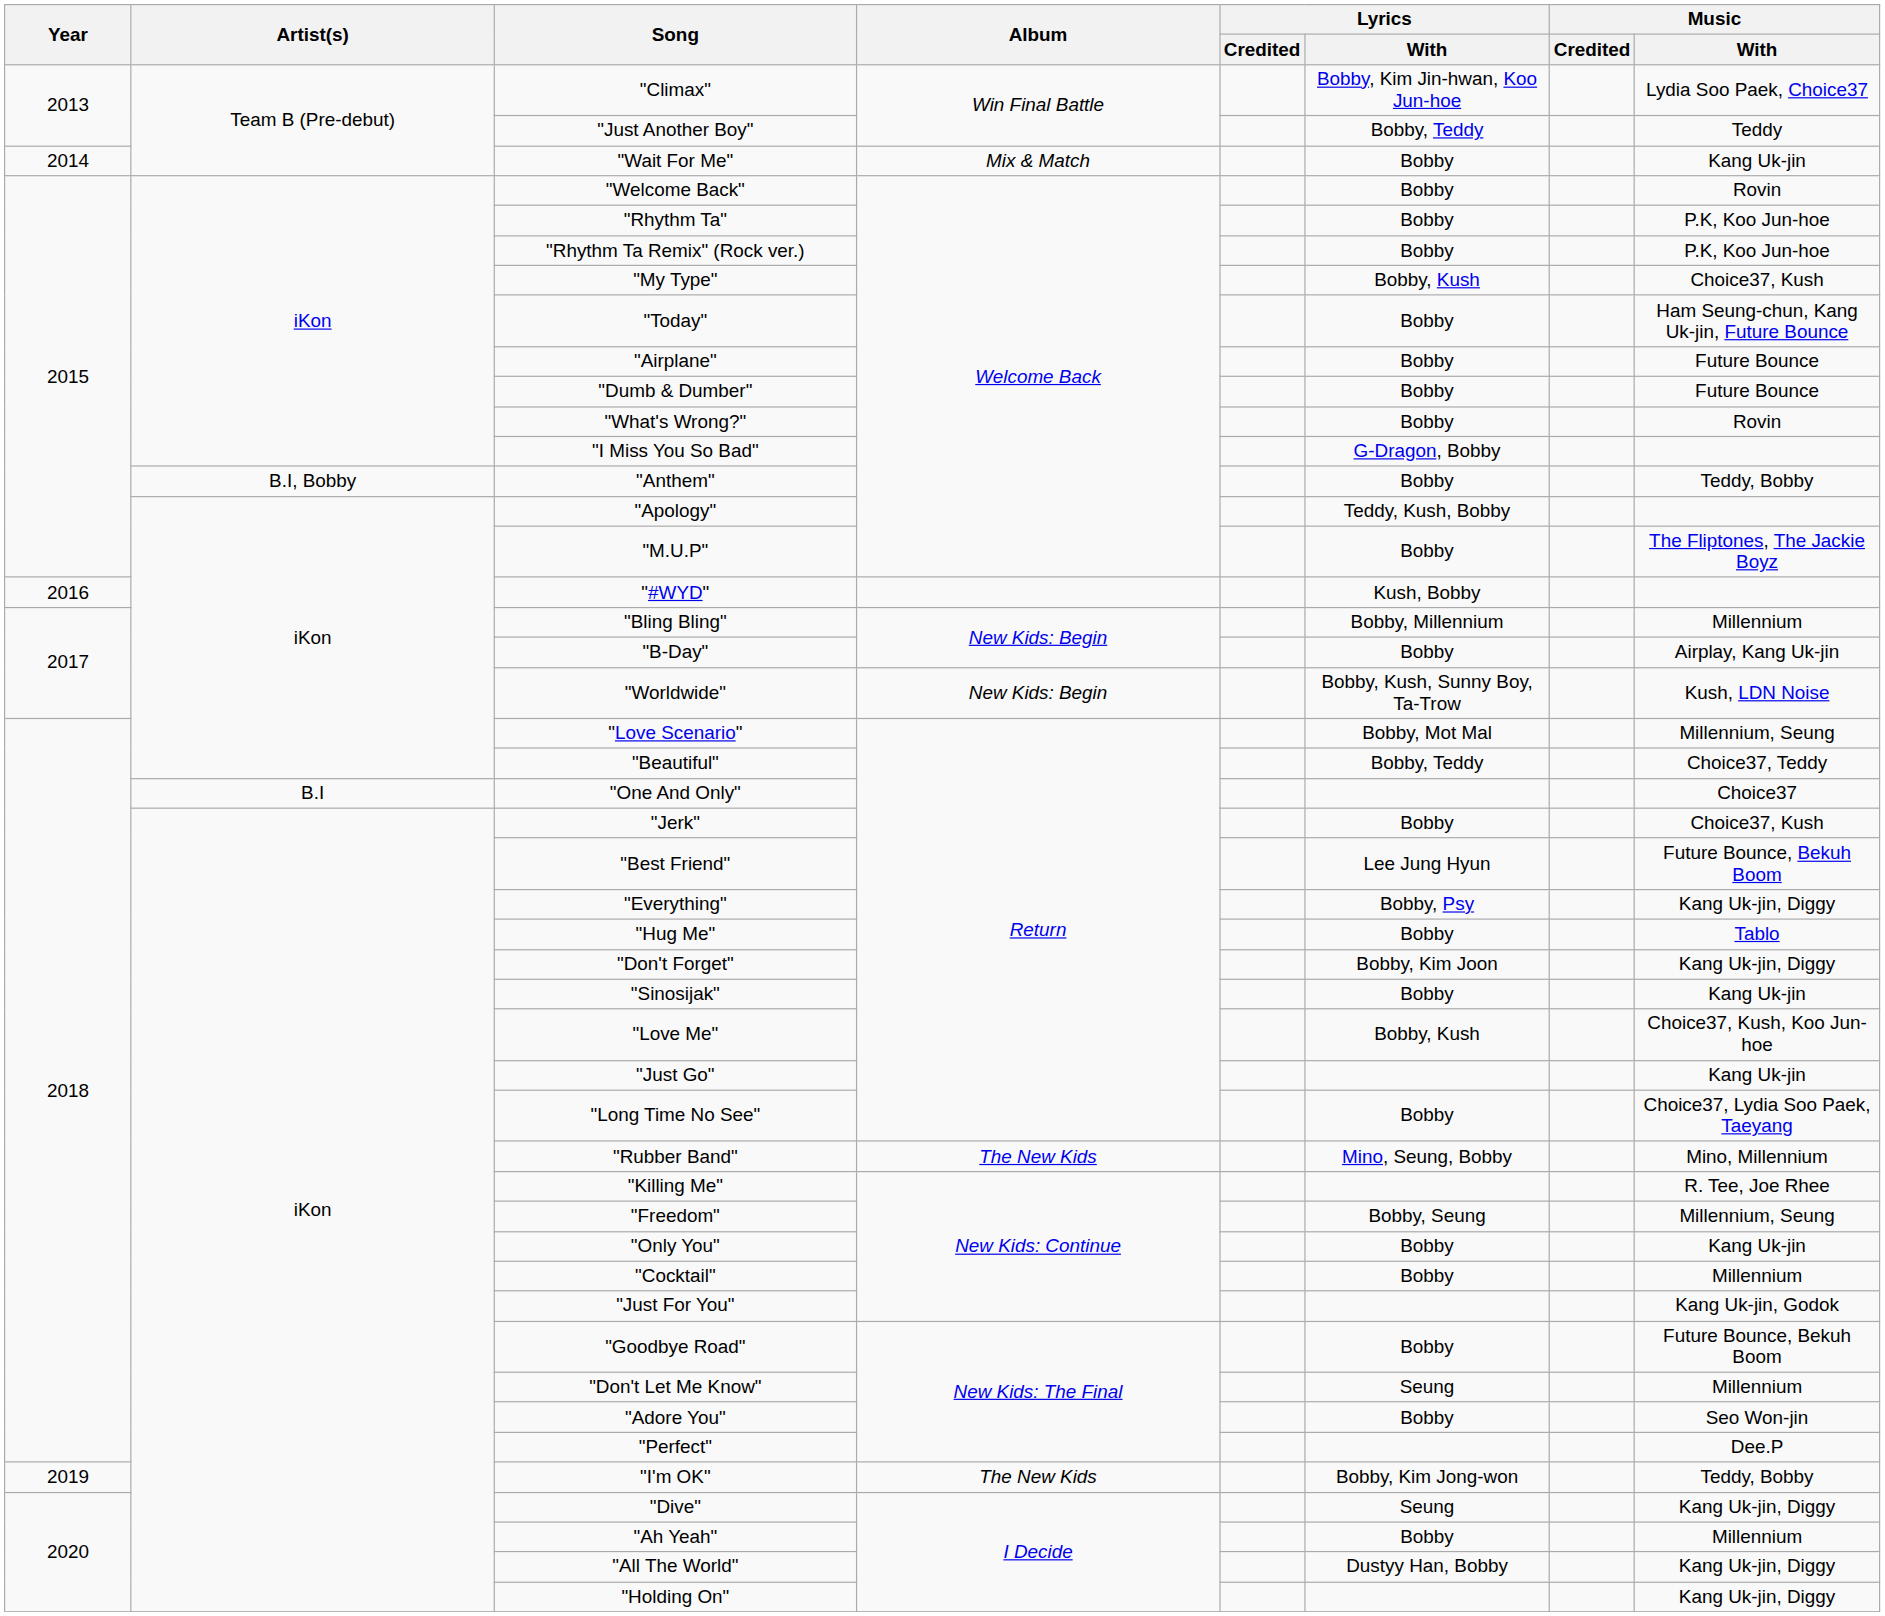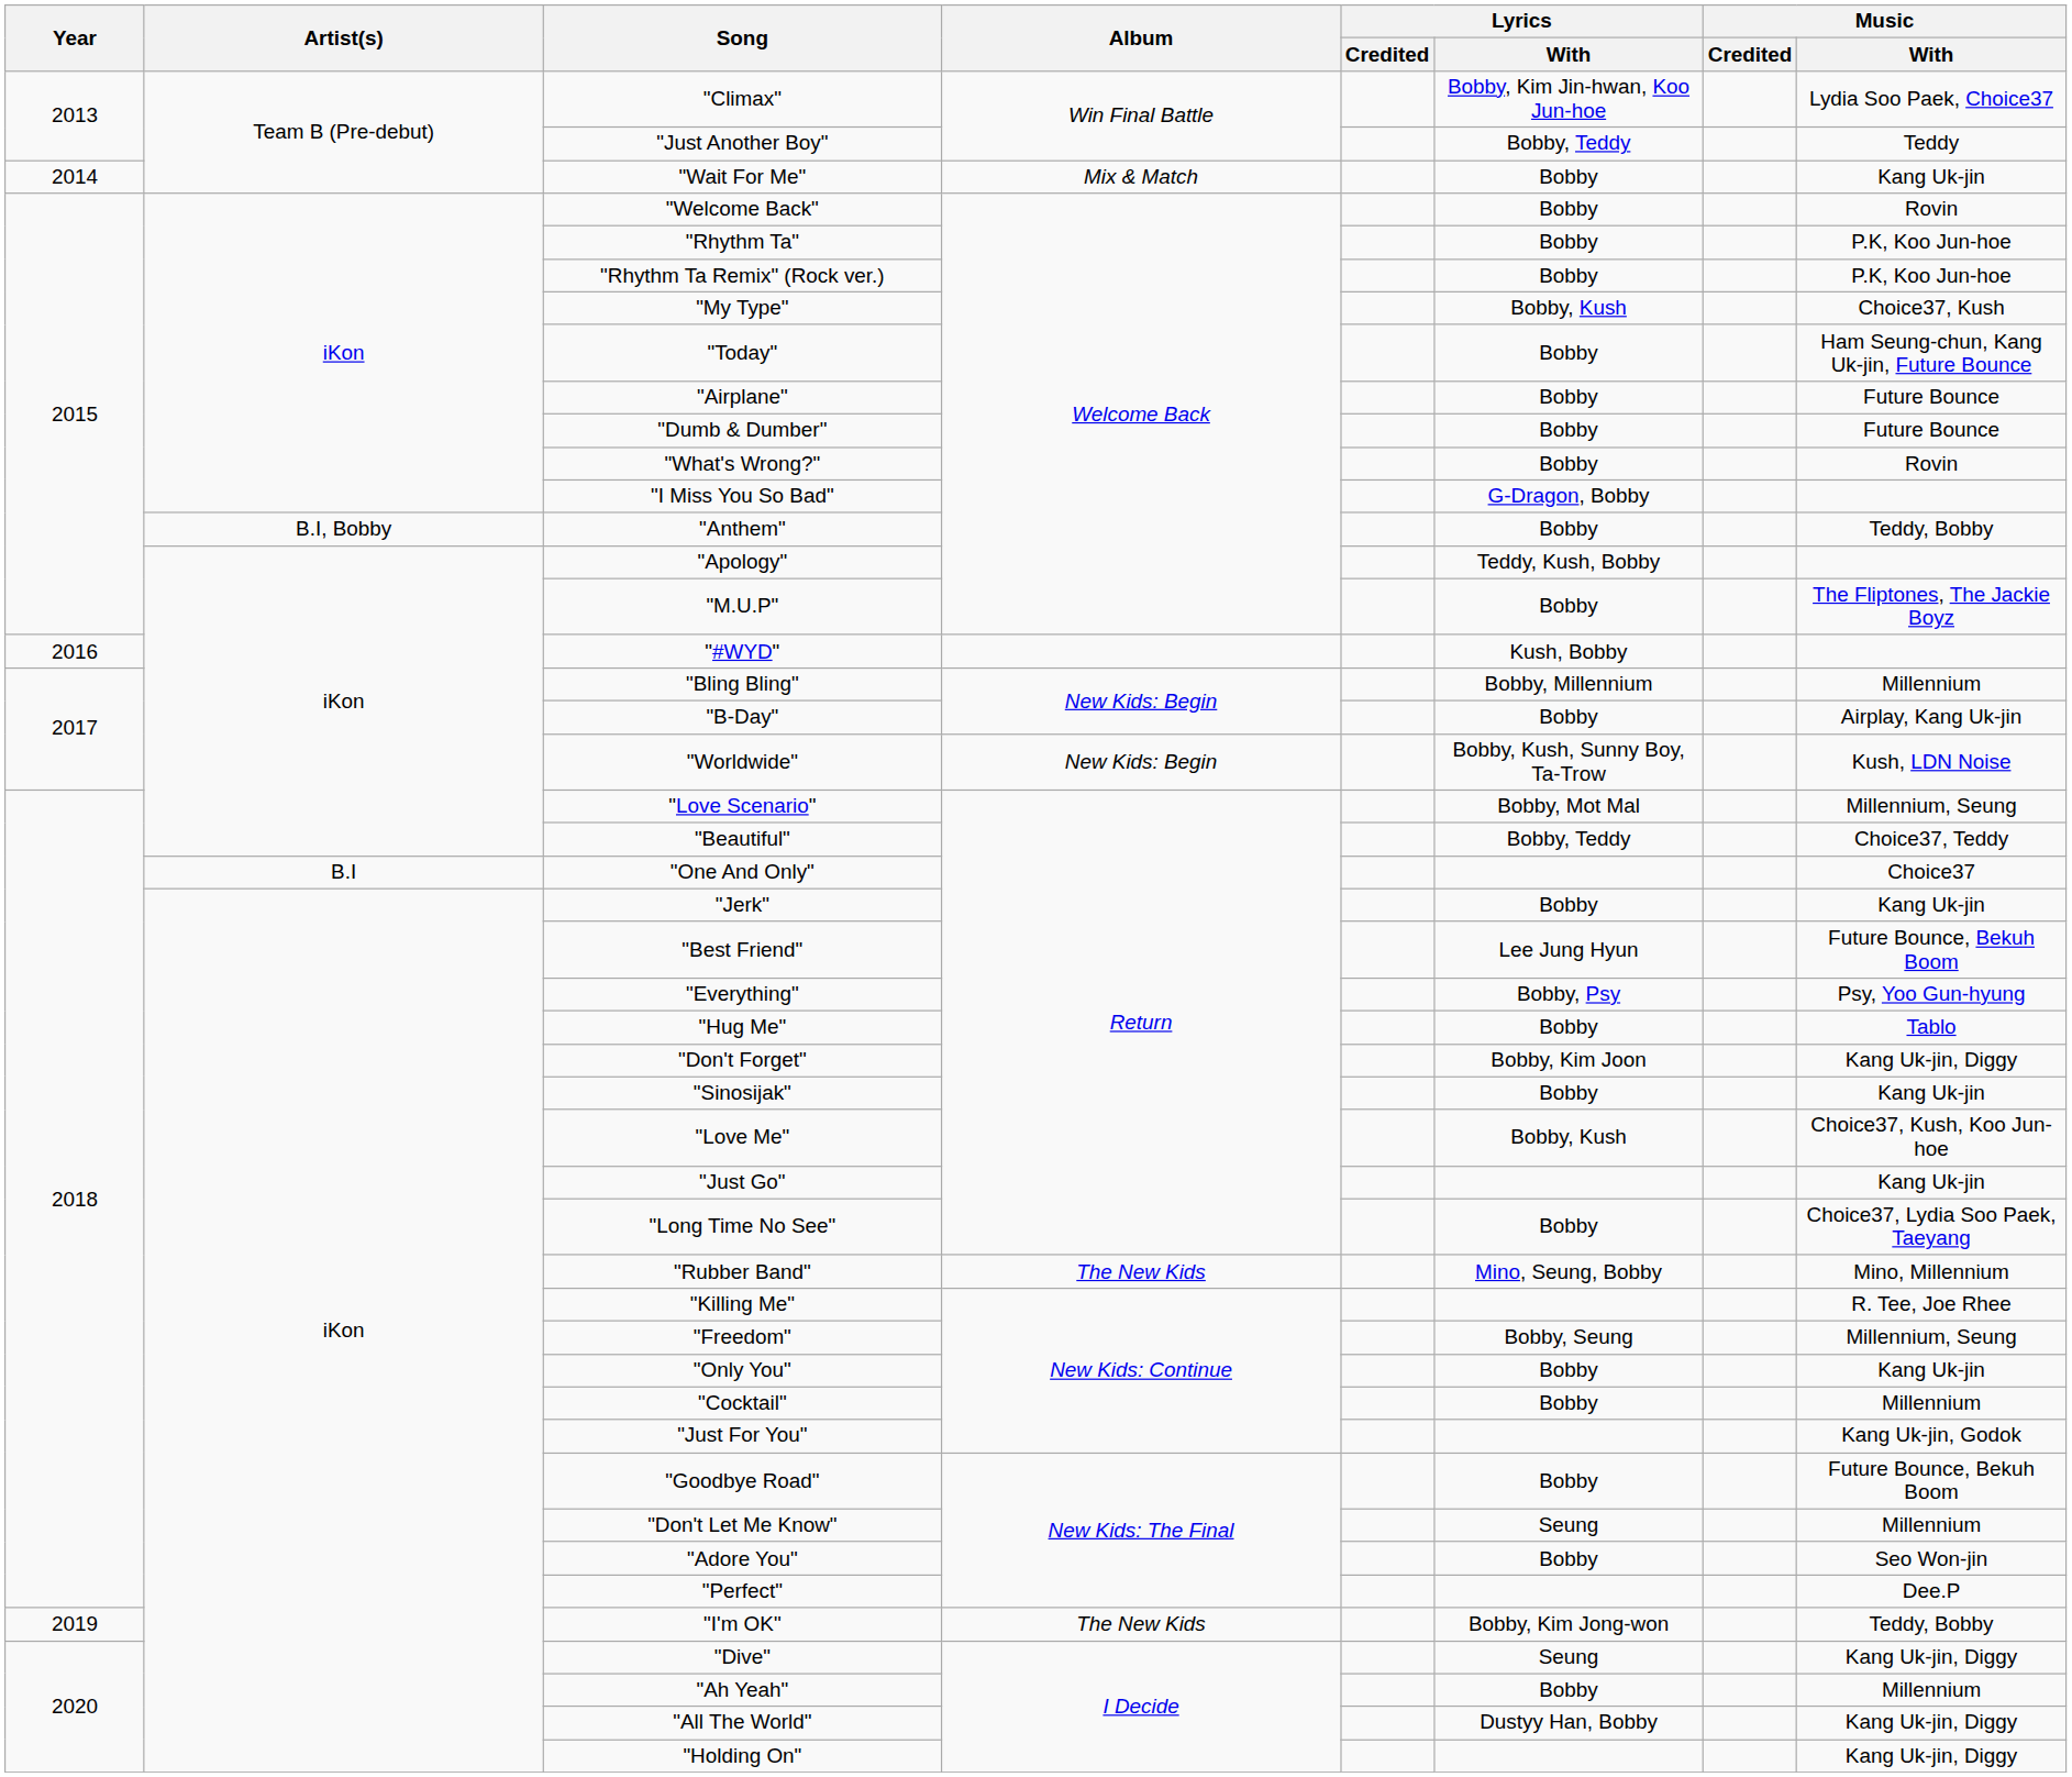 <table class="wikitable" style="text-align:center;">
 <tr>
 <th rowspan="2" width="100px">Year</th>
 <th rowspan="2" width="300px">Artist(s)</th>
 <th rowspan="2" width="300px">Song</th>
 <th rowspan="2" width="300px">Album</th>
 <th colspan="2">Lyrics</th>
 <th colspan="2">Music</th>
 </tr>
 <tr>
 <th width="50px">Credited</th>
 <th width="200px">With</th>
 <th width="50px">Credited</th>
 <th width="200px">With</th>
 </tr>
 <tr>
 <td rowspan="2">2013</td>
 <td rowspan="3">Team B (Pre-debut)</td>
 <td>"Climax"</td>
 <td rowspan="2"><em>Win Final Battle</em></td>
 <td></td>
 <td><a href='#'>Bobby</a>, Kim Jin-hwan, <a href='#'>Koo Jun-hoe</a></td>
 <td></td>
 <td>Lydia Soo Paek, <a href='#'>Choice37</a></td>
 </tr>
 <tr>
 <td>"Just Another Boy"</td>
 <td></td>
 <td>Bobby, <a href='#'>Teddy</a></td>
 <td></td>
 <td>Teddy</td>
 </tr>
 <tr>
 <td>2014</td>
 <td>"Wait For Me"</td>
 <td><em>Mix & Match</em></td>
 <td></td>
 <td>Bobby</td>
 <td></td>
 <td>Kang Uk-jin</td>
 </tr>
 <tr>
 <td rowspan="12">2015</td>
 <td rowspan="9"><a href='#'>iKon</a></td>
 <td>"Welcome Back"</td>
 <td rowspan="12"><em><a href='#'>Welcome Back</a></em></td>
 <td></td>
 <td>Bobby</td>
 <td></td>
 <td>Rovin</td>
 </tr>
 <tr>
 <td>"Rhythm Ta"</td>
 <td></td>
 <td>Bobby</td>
 <td></td>
 <td>P.K, Koo Jun-hoe</td>
 </tr>
 <tr>
 <td>"Rhythm Ta Remix" (Rock ver.)</td>
 <td></td>
 <td>Bobby</td>
 <td></td>
 <td>P.K, Koo Jun-hoe</td>
 </tr>
 <tr>
 <td>"My Type"</td>
 <td></td>
 <td>Bobby, <a href='#'>Kush</a></td>
 <td></td>
 <td>Choice37, Kush</td>
 </tr>
 <tr>
 <td>"Today"</td>
 <td></td>
 <td>Bobby</td>
 <td></td>
 <td>Ham Seung-chun, Kang Uk-jin, <a href='#'>Future Bounce</a></td>
 </tr>
 <tr>
 <td>"Airplane"</td>
 <td></td>
 <td>Bobby</td>
 <td></td>
 <td>Future Bounce</td>
 </tr>
 <tr>
 <td>"Dumb & Dumber"</td>
 <td></td>
 <td>Bobby</td>
 <td></td>
 <td>Future Bounce</td>
 </tr>
 <tr>
 <td>"What's Wrong?"</td>
 <td></td>
 <td>Bobby</td>
 <td></td>
 <td>Rovin</td>
 </tr>
 <tr>
 <td>"I Miss You So Bad"</td>
 <td></td>
 <td><a href='#'>G-Dragon</a>, Bobby</td>
 <td></td>
 <td></td>
 </tr>
 <tr>
 <td>B.I, Bobby</td>
 <td>"Anthem"</td>
 <td></td>
 <td>Bobby</td>
 <td></td>
 <td>Teddy, Bobby</td>
 </tr>
 <tr>
 <td rowspan="8">iKon</td>
 <td>"Apology"</td>
 <td></td>
 <td>Teddy, Kush, Bobby</td>
 <td></td>
 <td></td>
 </tr>
 <tr>
 <td>"M.U.P"</td>
 <td></td>
 <td>Bobby</td>
 <td></td>
 <td><a href='#'>The Fliptones</a>, <a href='#'>The Jackie Boyz</a></td>
 </tr>
 <tr>
 <td>2016</td>
 <td>"<a href='#'>#WYD</a>"</td>
 <td></td>
 <td></td>
 <td>Kush, Bobby</td>
 <td></td>
 <td></td>
 </tr>
 <tr>
 <td rowspan="3">2017</td>
 <td>"Bling Bling"</td>
 <td rowspan="2"><em><a href='#'>New Kids: Begin</a></em></td>
 <td></td>
 <td>Bobby, Millennium</td>
 <td></td>
 <td>Millennium</td>
 </tr>
 <tr>
 <td>"B-Day"</td>
 <td></td>
 <td>Bobby</td>
 <td></td>
 <td>Airplay, Kang Uk-jin</td>
 </tr>
 <tr>
 <td>"Worldwide"</td>
 <td><em>New Kids: Begin</em><br></td>
 <td></td>
 <td>Bobby, Kush, Sunny Boy, Ta-Trow</td>
 <td></td>
 <td>Kush, <a href='#'>LDN Noise</a></td>
 </tr>
 <tr>
 <td rowspan="22">2018</td>
 <td>"<a href='#'>Love Scenario</a>"</td>
 <td rowspan="12"><em><a href='#'>Return</a></em></td>
 <td></td>
 <td>Bobby, Mot Mal</td>
 <td></td>
 <td>Millennium, Seung</td>
 </tr>
 <tr>
 <td>"Beautiful"</td>
 <td></td>
 <td>Bobby, Teddy</td>
 <td></td>
 <td>Choice37, Teddy</td>
 </tr>
 <tr>
 <td>B.I</td>
 <td>"One And Only"</td>
 <td></td>
 <td></td>
 <td></td>
 <td>Choice37</td>
 </tr>
 <tr>
 <td rowspan="24">iKon</td>
 <td>"Jerk"</td>
 <td></td>
 <td>Bobby</td>
 <td></td>
-<td>Choice37, Kush</td>
+<td>Kang Uk-jin</td>
 </tr>
 <tr>
 <td>"Best Friend"</td>
 <td></td>
 <td>Lee Jung Hyun</td>
 <td></td>
 <td>Future Bounce, <a href='#'>Bekuh Boom</a></td>
 </tr>
 <tr>
 <td>"Everything"</td>
 <td></td>
 <td>Bobby, <a href='#'>Psy</a></td>
 <td></td>
-<td>Kang Uk-jin, Diggy</td>
+<td>Psy, <a href='#'>Yoo Gun-hyung</a></td>
 </tr>
 <tr>
 <td>"Hug Me"</td>
 <td></td>
 <td>Bobby</td>
 <td></td>
 <td><a href='#'>Tablo</a></td>
 </tr>
 <tr>
 <td>"Don't Forget"</td>
 <td></td>
 <td>Bobby, Kim Joon</td>
 <td></td>
 <td>Kang Uk-jin, Diggy</td>
 </tr>
 <tr>
 <td>"Sinosijak"</td>
 <td></td>
 <td>Bobby</td>
 <td></td>
 <td>Kang Uk-jin</td>
 </tr>
 <tr>
 <td>"Love Me"</td>
 <td></td>
 <td>Bobby, Kush</td>
 <td></td>
 <td>Choice37, Kush, Koo Jun-hoe</td>
 </tr>
 <tr>
 <td>"Just Go"</td>
 <td></td>
 <td></td>
 <td></td>
 <td>Kang Uk-jin</td>
 </tr>
 <tr>
 <td>"Long Time No See"</td>
 <td></td>
 <td>Bobby</td>
 <td></td>
 <td>Choice37, Lydia Soo Paek, <a href='#'>Taeyang</a></td>
 </tr>
 <tr>
 <td>"Rubber Band"</td>
 <td><em><a href='#'>The New Kids</a></em></td>
 <td></td>
 <td><a href='#'>Mino</a>, Seung, Bobby</td>
 <td></td>
 <td>Mino, Millennium</td>
 </tr>
 <tr>
 <td>"Killing Me"</td>
 <td rowspan="5"><em><a href='#'>New Kids: Continue</a></em></td>
 <td></td>
 <td></td>
 <td></td>
 <td>R. Tee, Joe Rhee</td>
 </tr>
 <tr>
 <td>"Freedom"</td>
 <td></td>
 <td>Bobby, Seung</td>
 <td></td>
 <td>Millennium, Seung</td>
 </tr>
 <tr>
 <td>"Only You"</td>
 <td></td>
 <td>Bobby</td>
 <td></td>
 <td>Kang Uk-jin</td>
 </tr>
 <tr>
 <td>"Cocktail"</td>
 <td></td>
 <td>Bobby</td>
 <td></td>
 <td>Millennium</td>
 </tr>
 <tr>
 <td>"Just For You"</td>
 <td></td>
 <td></td>
 <td></td>
 <td>Kang Uk-jin, Godok</td>
 </tr>
 <tr>
 <td>"Goodbye Road"</td>
 <td rowspan="4"><em><a href='#'>New Kids: The Final</a></em></td>
 <td></td>
 <td>Bobby</td>
 <td></td>
 <td>Future Bounce, Bekuh Boom</td>
 </tr>
 <tr>
 <td>"Don't Let Me Know"</td>
 <td></td>
 <td>Seung</td>
 <td></td>
 <td>Millennium</td>
 </tr>
 <tr>
 <td>"Adore You"</td>
 <td></td>
 <td>Bobby</td>
 <td></td>
 <td>Seo Won-jin</td>
 </tr>
 <tr>
 <td>"Perfect"</td>
 <td></td>
 <td></td>
 <td></td>
 <td>Dee.P</td>
 </tr>
 <tr>
 <td>2019</td>
 <td>"I'm OK"</td>
 <td><em>The New Kids</em></td>
 <td></td>
 <td>Bobby, Kim Jong-won</td>
 <td></td>
 <td>Teddy, Bobby</td>
 </tr>
 <tr>
 <td rowspan="4">2020</td>
 <td>"Dive"</td>
 <td rowspan="4"><em><a href='#'>I Decide</a></em></td>
 <td></td>
 <td>Seung</td>
 <td></td>
 <td>Kang Uk-jin, Diggy</td>
 </tr>
 <tr>
 <td>"Ah Yeah"</td>
 <td></td>
 <td>Bobby</td>
 <td></td>
 <td>Millennium</td>
 </tr>
 <tr>
 <td>"All The World"</td>
 <td></td>
 <td>Dustyy Han, Bobby</td>
 <td></td>
 <td>Kang Uk-jin, Diggy</td>
 </tr>
 <tr>
 <td>"Holding On"</td>
 <td></td>
 <td></td>
 <td></td>
 <td>Kang Uk-jin, Diggy</td>
 </tr>
 </table>
